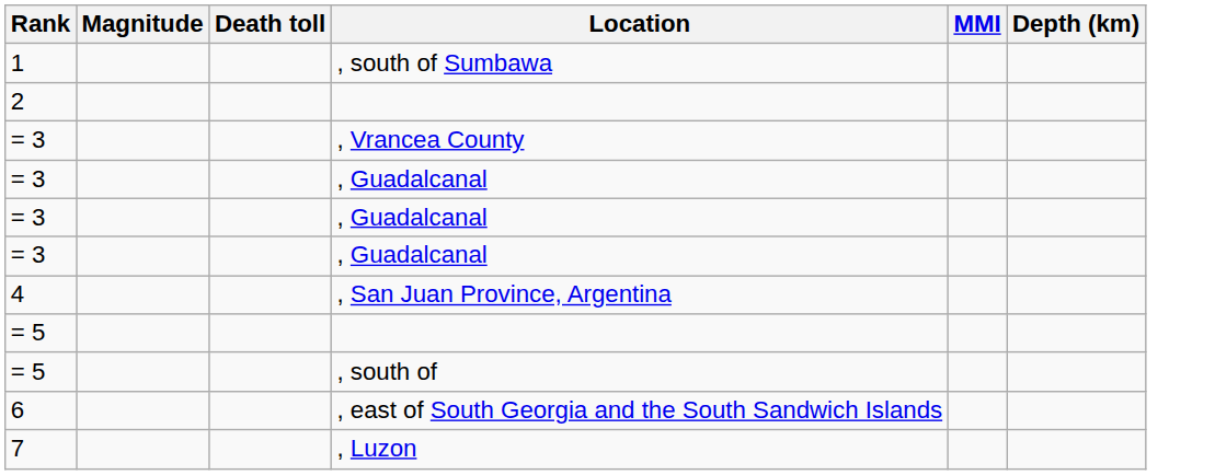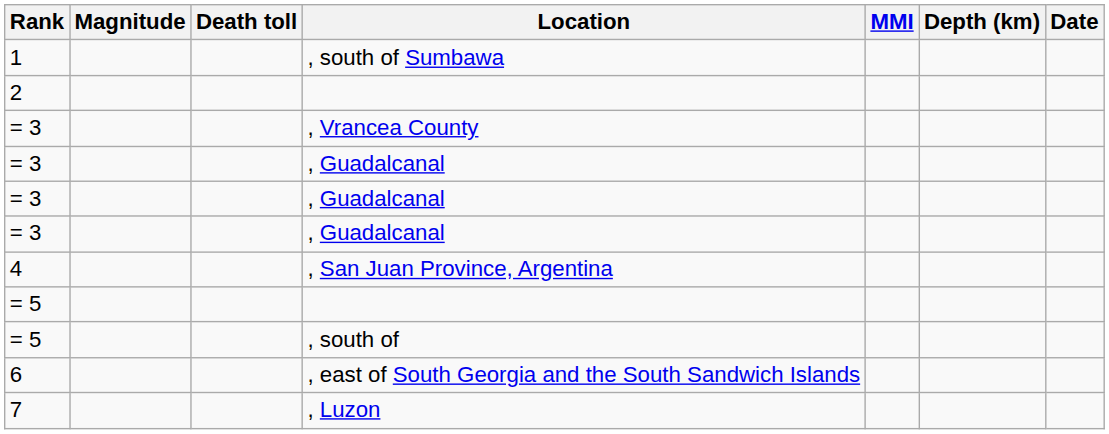 <table class="sortable wikitable" style="font-size:100%;">
 <tr>
 <th>Rank</th>
 <th>Magnitude</th>
 <th>Death toll</th>
 <th>Location</th>
 <th><a href='#'>MMI</a></th>
 <th>Depth (km)</th>
+<th>Date</th>
 </tr>
 <tr>
 <td>1</td>
 <td></td>
 <td></td>
 <td>, south of <a href='#'>Sumbawa</a></td>
 <td></td>
 <td></td>
+<td></td>
 </tr>
 <tr>
 <td>2</td>
+<td></td>
 <td></td>
 <td></td>
 <td></td>
 <td></td>
 <td></td>
 </tr>
 <tr>
 <td>= 3</td>
 <td></td>
 <td></td>
 <td>, <a href='#'>Vrancea County</a></td>
 <td></td>
 <td></td>
+<td></td>
 </tr>
 <tr>
 <td>= 3</td>
 <td></td>
 <td></td>
 <td>, <a href='#'>Guadalcanal</a></td>
+<td></td>
 <td></td>
 <td></td>
 </tr>
 <tr>
 <td>= 3</td>
 <td></td>
 <td></td>
 <td>, <a href='#'>Guadalcanal</a></td>
 <td></td>
 <td></td>
+<td></td>
 </tr>
 <tr>
 <td>= 3</td>
 <td></td>
 <td></td>
 <td>, <a href='#'>Guadalcanal</a></td>
+<td></td>
 <td></td>
 <td></td>
 </tr>
 <tr>
 <td>4</td>
 <td></td>
 <td></td>
 <td>, <a href='#'>San Juan Province, Argentina</a></td>
 <td></td>
 <td></td>
+<td></td>
 </tr>
 <tr>
 <td>= 5</td>
+<td></td>
 <td></td>
 <td></td>
 <td></td>
 <td></td>
 <td></td>
 </tr>
 <tr>
 <td>= 5</td>
 <td></td>
 <td></td>
 <td>, south of</td>
 <td></td>
 <td></td>
+<td></td>
 </tr>
 <tr>
 <td>6</td>
 <td></td>
 <td></td>
 <td>, east of <a href='#'>South Georgia and the South Sandwich Islands</a></td>
+<td></td>
 <td></td>
 <td></td>
 </tr>
 <tr>
 <td>7</td>
 <td></td>
 <td></td>
 <td>, <a href='#'>Luzon</a></td>
 <td></td>
 <td></td>
+<td></td>
 </tr>
 </table>
